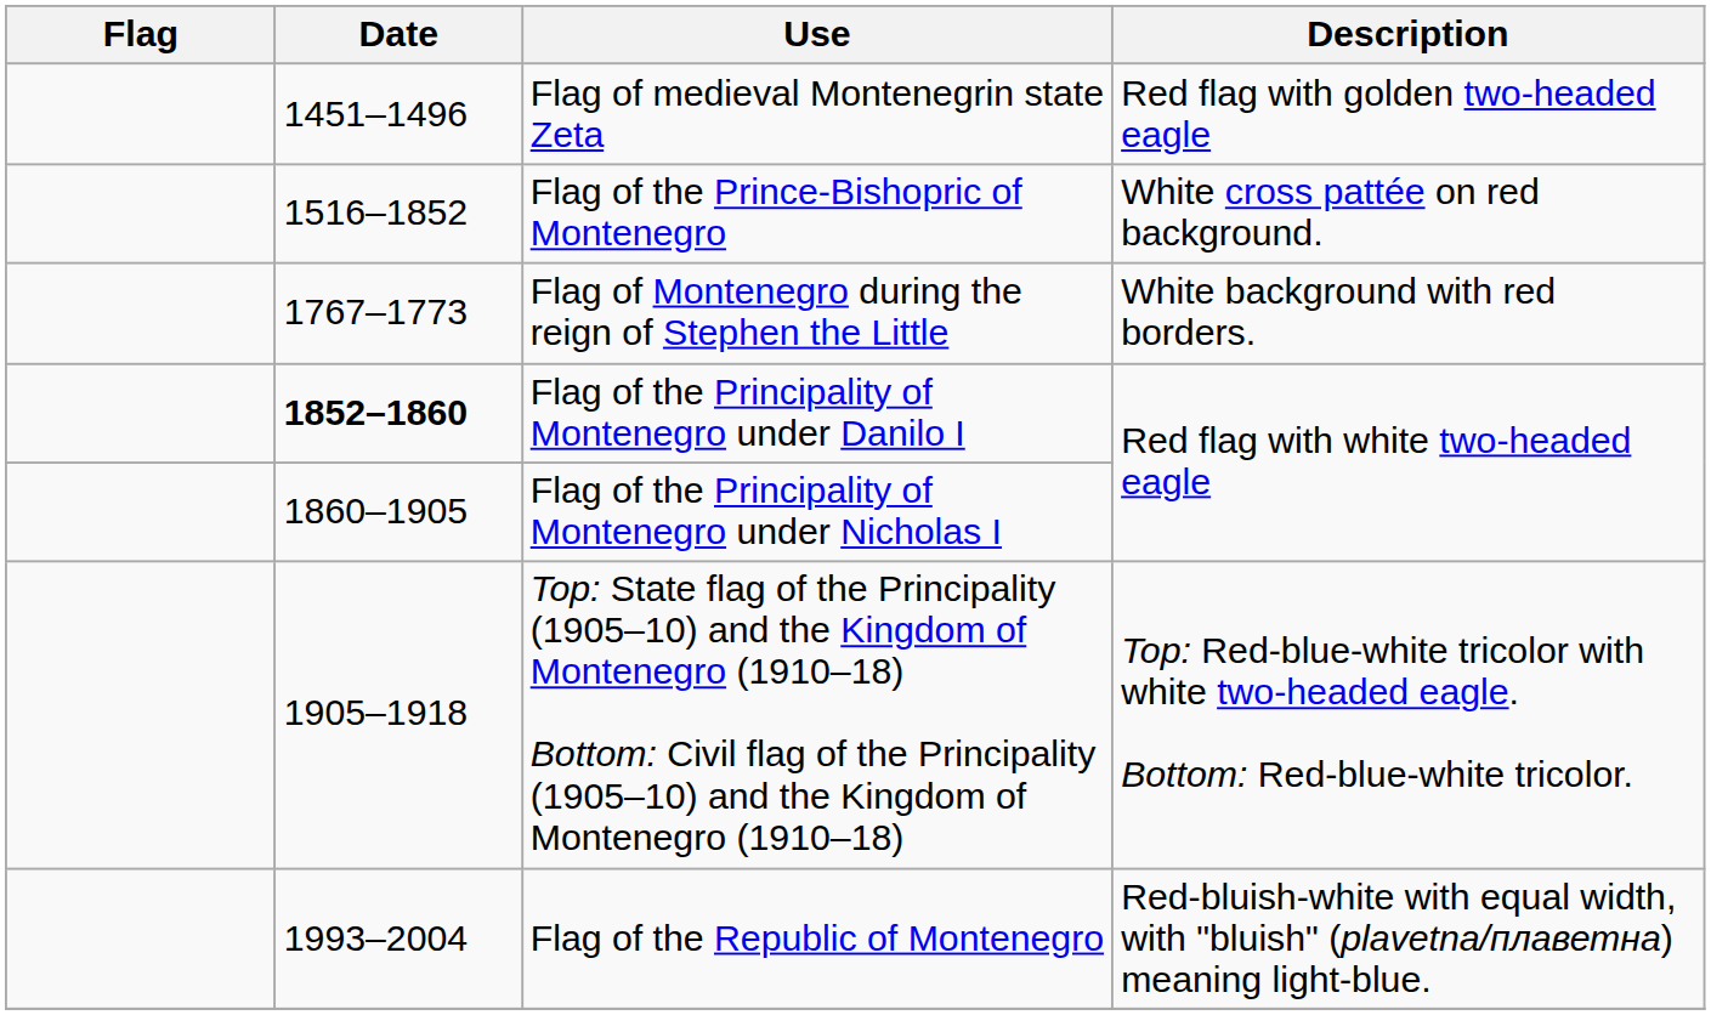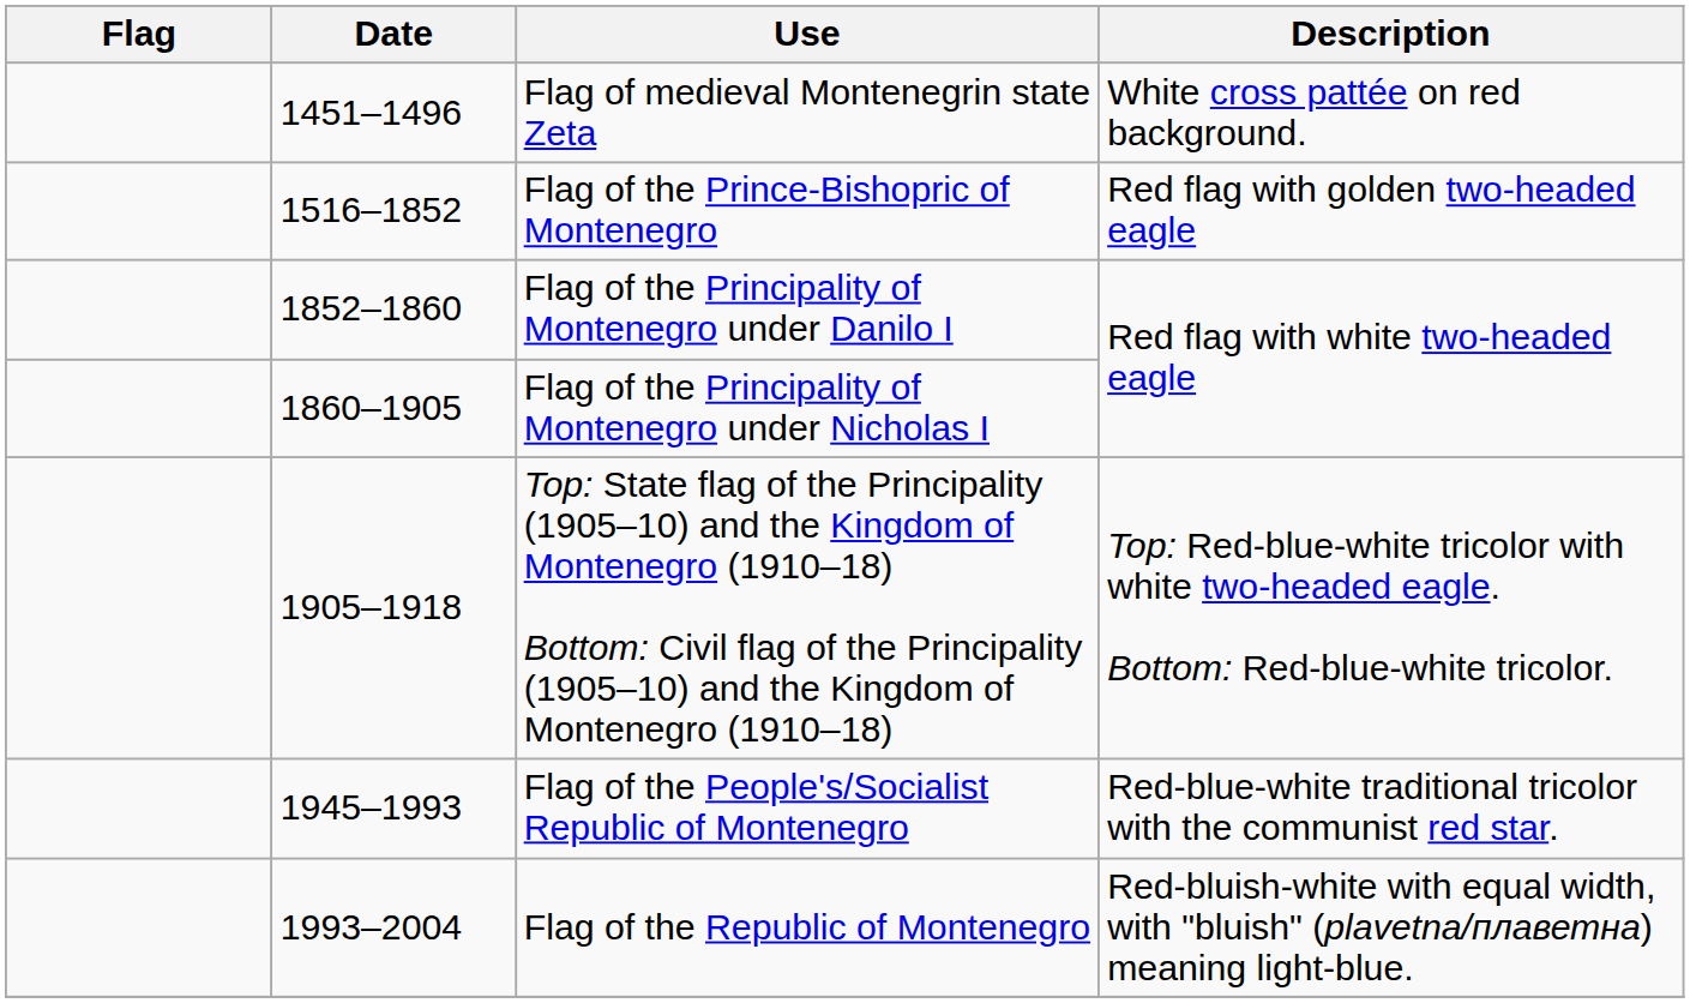 <table class="wikitable">
 <tr style="background:#efefef;">
 <th style="width:110px;">Flag</th>
 <th style="width:100px;">Date</th>
 <th style="width:250px;">Use</th>
 <th style="width:250px;">Description</th>
 </tr>
 <tr>
 <td></td>
 <td>1451–1496</td>
 <td>Flag of medieval Montenegrin state <a href='#'>Zeta</a></td>
-<td>Red flag with golden <a href='#'>two-headed eagle</a></td>
+<td>White <a href='#'>cross pattée</a> on red background.</td>
 </tr>
 <tr>
 <td></td>
 <td>1516–1852</td>
 <td>Flag of the <a href='#'>Prince-Bishopric of Montenegro</a></td>
-<td>White <a href='#'>cross pattée</a> on red background.</td>
+<td>Red flag with golden <a href='#'>two-headed eagle</a></td>
 </tr>
 <tr>
 <td></td>
-<td>1767–1773</td>
-<td>Flag of <a href='#'>Montenegro</a> during the reign of <a href='#'>Stephen the Little</a></td>
-<td>White background with red borders.</td>
-</tr>
-<tr>
-<td></td>
-<td><strong>1852–1860</strong></td>
+<td>1852–1860</td>
 <td>Flag of the <a href='#'>Principality of Montenegro</a> under <a href='#'>Danilo I</a></td>
 <td rowspan="2">Red flag with white <a href='#'>two-headed eagle</a></td>
 </tr>
 <tr>
 <td></td>
 <td>1860–1905</td>
 <td>Flag of the <a href='#'>Principality of Montenegro</a> under <a href='#'>Nicholas I</a></td>
 </tr>
 <tr>
 <td> <br><br></td>
 <td>1905–1918</td>
 <td><em>Top:</em> State flag of the Principality (1905–10) and the <a href='#'>Kingdom of Montenegro</a> (1910–18) <br><br><em>Bottom:</em> Civil flag of the Principality (1905–10) and the Kingdom of Montenegro (1910–18)</td>
 <td><em>Top:</em> Red-blue-white tricolor with white <a href='#'>two-headed eagle</a>. <br><br><em>Bottom:</em> Red-blue-white tricolor.</td>
 </tr>
 <tr>
 <td></td>
+<td>1945–1993</td>
+<td>Flag of the <a href='#'>People's/Socialist Republic of Montenegro</a></td>
+<td>Red-blue-white traditional tricolor with the communist <a href='#'>red star</a>.</td>
+</tr>
+<tr>
+<td></td>
 <td>1993–2004</td>
 <td>Flag of the <a href='#'>Republic of Montenegro</a></td>
 <td>Red-bluish-white with equal width, with "bluish" (<em>plavetna/плаветна</em>) meaning light-blue.</td>
 </tr>
 <tr>
 </tr>
 </table>
